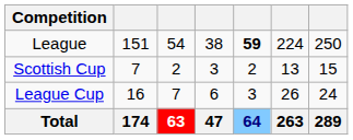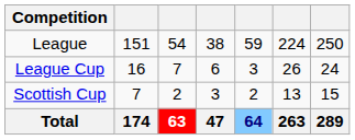 <table class="wikitable" style="text-align:center">
 <tr>
 <th width="100">Competition</th>
 <th width="35"></th>
 <th width="30"></th>
 <th width="30"></th>
 <th width="30"></th>
 <th width="30"></th>
 <th width="30"></th>
 </tr>
 <tr>
 <td>League</td>
 <td>151</td>
 <td>54</td>
 <td>38</td>
-<td><strong>59</strong></td>
+<td>59</td>
 <td>224</td>
 <td>250</td>
+</tr>
+<tr>
+<td><a href='#'>League Cup</a></td>
+<td>16</td>
+<td>7</td>
+<td>6</td>
+<td>3</td>
+<td>26</td>
+<td>24</td>
 </tr>
 <tr>
 <td><a href='#'>Scottish Cup</a></td>
 <td>7</td>
 <td>2</td>
 <td>3</td>
 <td>2</td>
 <td>13</td>
 <td>15</td>
 </tr>
 <tr>
-<td><a href='#'>League Cup</a></td>
-<td>16</td>
-<td>7</td>
-<td>6</td>
-<td>3</td>
-<td>26</td>
-<td>24</td>
-</tr>
-<tr>
 <th>Total</th>
 <th>174</th>
 <th style="text-align:center; color:white; background:#FF0000;">63</th>
 <th>47</th>
 <th style="text-align:center; color:#000080; background:#82CAFF;">64</th>
 <th>263</th>
 <th>289</th>
 </tr>
 </table>
